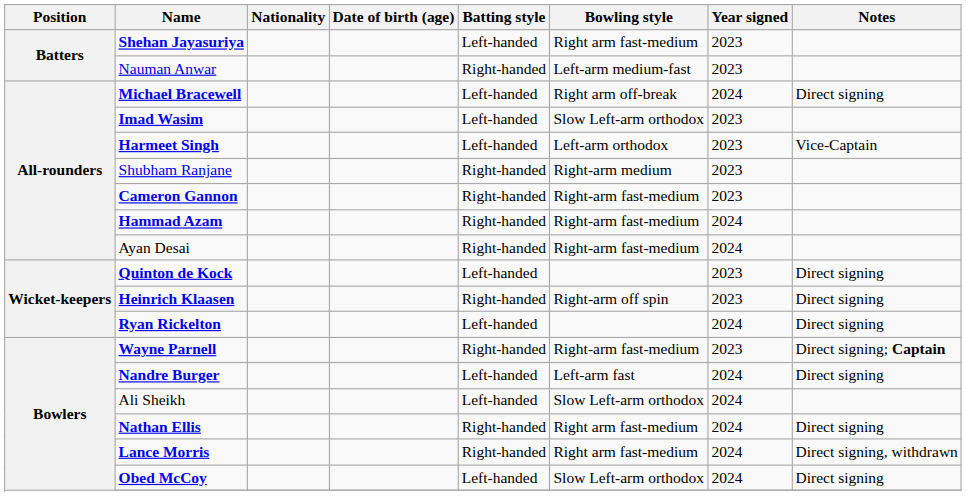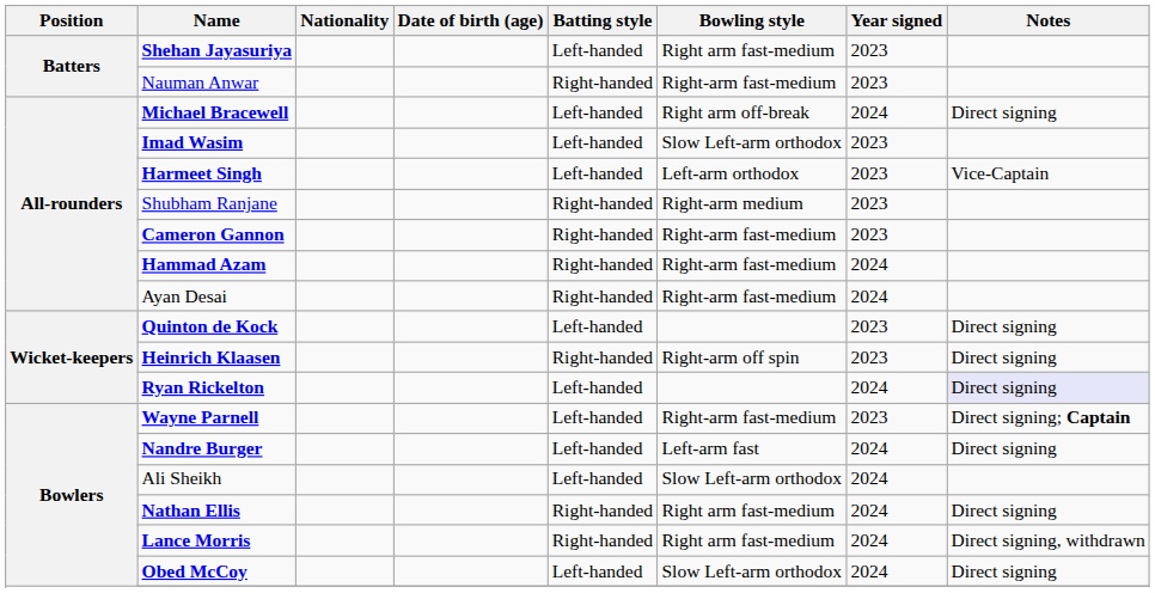 <table class="wikitable" style="font-size:85%;">
 <tr>
 <th scope="col">Position</th>
 <th scope="col">Name</th>
 <th scope="col">Nationality</th>
 <th scope="col">Date of birth (age)</th>
 <th scope="col">Batting style</th>
 <th scope="col">Bowling style</th>
 <th scope="col">Year signed</th>
 <th scope="col">Notes</th>
 </tr>
 <tr>
 <th rowspan="2" style="background: #DCDCDC text-align=center;">Batters</th>
 <td scope="row"><strong><a href='#'>Shehan Jayasuriya</a></strong></td>
 <td></td>
 <td></td>
 <td>Left-handed</td>
 <td>Right arm fast-medium</td>
 <td>2023</td>
 <td></td>
 </tr>
 <tr>
 <td scope="row"><a href='#'>Nauman Anwar</a></td>
 <td></td>
 <td></td>
 <td>Right-handed</td>
-<td>Left-arm medium-fast</td>
+<td>Right-arm fast-medium</td>
 <td>2023</td>
 <td></td>
 </tr>
 <tr>
 <th rowspan="7" style="background: #DCDCDC text-align=center;">All-rounders</th>
 <td scope="row"><strong><a href='#'>Michael Bracewell</a></strong></td>
 <td></td>
 <td></td>
 <td>Left-handed</td>
 <td>Right arm off-break</td>
 <td>2024</td>
 <td>Direct signing</td>
 </tr>
 <tr>
 <td scope="row"><strong><a href='#'>Imad Wasim</a></strong></td>
 <td></td>
 <td></td>
 <td>Left-handed</td>
 <td>Slow Left-arm orthodox</td>
 <td>2023</td>
 <td></td>
 </tr>
 <tr>
 <td scope="row"><strong><a href='#'>Harmeet Singh</a></strong></td>
 <td></td>
 <td></td>
 <td>Left-handed</td>
 <td>Left-arm orthodox</td>
 <td>2023</td>
 <td>Vice-Captain</td>
 </tr>
 <tr>
 <td scope="row"><a href='#'>Shubham Ranjane</a></td>
 <td></td>
 <td></td>
 <td>Right-handed</td>
 <td>Right-arm medium</td>
 <td>2023</td>
 <td></td>
 </tr>
 <tr>
 <td scope="row"><strong><a href='#'>Cameron Gannon</a></strong></td>
 <td></td>
 <td></td>
 <td>Right-handed</td>
 <td>Right-arm fast-medium</td>
 <td>2023</td>
 <td></td>
 </tr>
 <tr>
 <td scope="row"><strong><a href='#'>Hammad Azam</a></strong></td>
 <td></td>
 <td></td>
 <td>Right-handed</td>
 <td>Right-arm fast-medium</td>
 <td>2024</td>
 <td></td>
 </tr>
 <tr>
 <td scope="row">Ayan Desai</td>
 <td></td>
 <td></td>
 <td>Right-handed</td>
 <td>Right-arm fast-medium</td>
 <td>2024</td>
 <td></td>
 </tr>
 <tr>
 <th rowspan="3" style="background: #DCDCDC text-align=center;">Wicket-keepers</th>
 <td scope="row"><strong><a href='#'>Quinton de Kock</a></strong></td>
 <td></td>
 <td></td>
 <td>Left-handed</td>
 <td></td>
 <td>2023</td>
 <td>Direct signing</td>
 </tr>
 <tr>
 <td scope="row"><strong><a href='#'>Heinrich Klaasen</a></strong></td>
 <td></td>
 <td></td>
 <td>Right-handed</td>
 <td>Right-arm off spin</td>
 <td>2023</td>
 <td>Direct signing</td>
 </tr>
 <tr>
 <td scope="row"><strong><a href='#'>Ryan Rickelton</a></strong></td>
 <td></td>
 <td></td>
 <td>Left-handed</td>
 <td></td>
 <td>2024</td>
-<td>Direct signing</td>
+<td style="background: lavender;">Direct signing</td>
 </tr>
 <tr>
 <th rowspan="7" style="background: #DCDCDC text-align=center;">Bowlers</th>
 <td scope="row"><strong><a href='#'>Wayne Parnell</a></strong></td>
 <td></td>
 <td></td>
-<td>Right-handed</td>
+<td>Left-handed</td>
 <td>Right-arm fast-medium</td>
 <td>2023</td>
 <td>Direct signing; <strong>Captain</strong></td>
 </tr>
 <tr>
 <td scope="row"><strong><a href='#'>Nandre Burger</a></strong></td>
 <td></td>
 <td></td>
 <td>Left-handed</td>
 <td>Left-arm fast</td>
 <td>2024</td>
 <td>Direct signing</td>
 </tr>
 <tr>
 <td scope="row">Ali Sheikh</td>
 <td></td>
 <td></td>
 <td>Left-handed</td>
 <td>Slow Left-arm orthodox</td>
 <td>2024</td>
 <td></td>
 </tr>
 <tr>
 <td scope="row"><strong><a href='#'>Nathan Ellis</a></strong></td>
 <td></td>
 <td></td>
 <td>Right-handed</td>
 <td>Right arm fast-medium</td>
 <td>2024</td>
 <td>Direct signing</td>
 </tr>
 <tr>
 <td scope="row"><strong><a href='#'>Lance Morris</a></strong></td>
 <td></td>
 <td></td>
 <td>Right-handed</td>
 <td>Right arm fast-medium</td>
 <td>2024</td>
 <td>Direct signing, withdrawn</td>
 </tr>
 <tr>
 <td scope="row"><strong><a href='#'>Obed McCoy</a></strong></td>
 <td></td>
 <td></td>
 <td>Left-handed</td>
 <td>Slow Left-arm orthodox</td>
 <td>2024</td>
 <td>Direct signing</td>
 </tr>
 <tr>
 </tr>
 </table>
